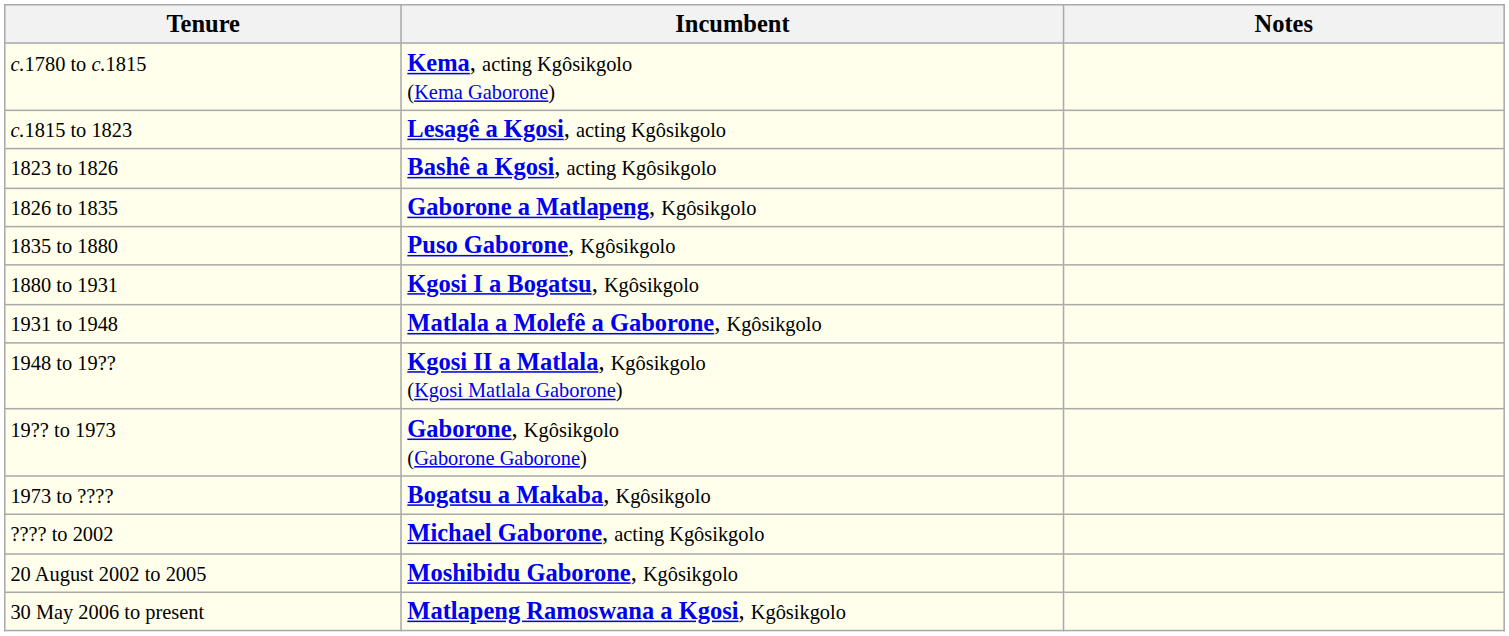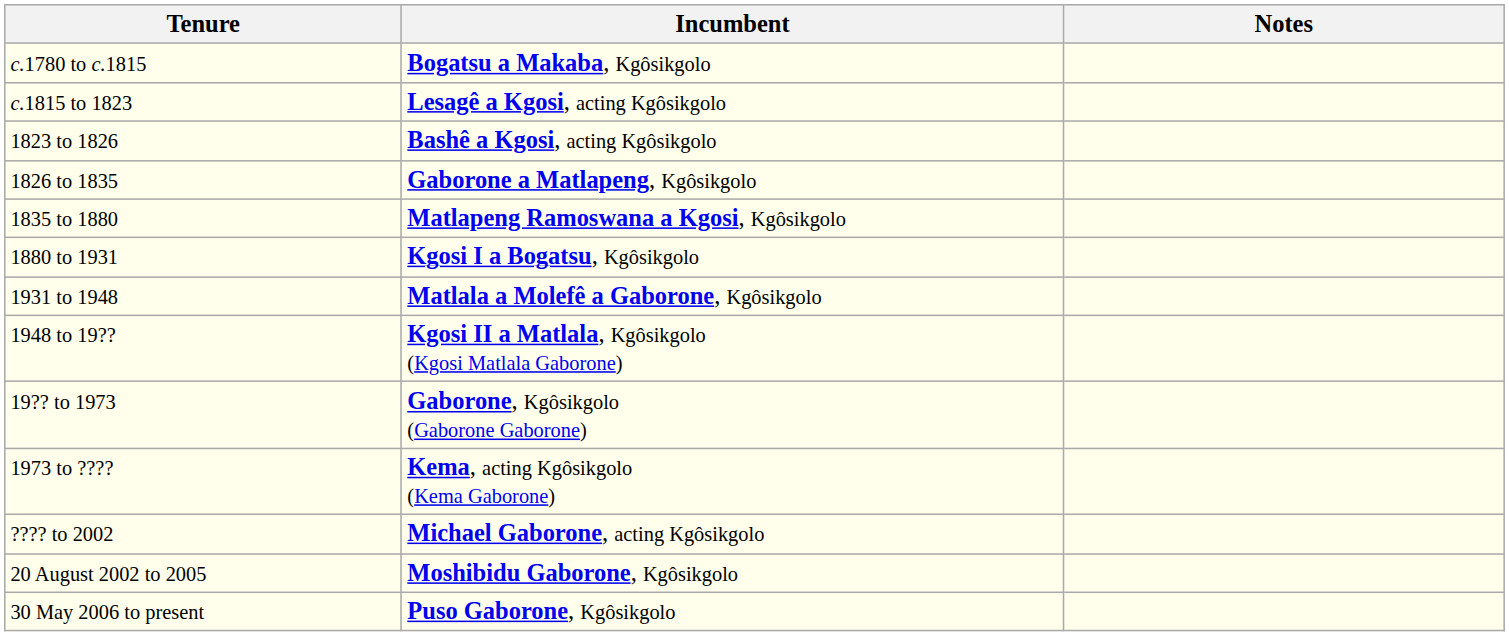 <table class="wikitable">
 <tr align=left>
 <th width="18%">Tenure</th>
 <th width="30%">Incumbent</th>
 <th width="20%">Notes</th>
 </tr>
 <tr valign=top bgcolor="#ffffec">
 <td><small><em>c.</em>1780 to <em>c.</em>1815</small></td>
-<td><strong><a href='#'>Kema</a></strong>, <small>acting Kgôsikgolo<br>(<a href='#'>Kema Gaborone</a>)</small></td>
+<td><strong><a href='#'>Bogatsu a Makaba</a></strong>, <small>Kgôsikgolo</small></td>
 <td> </td>
 </tr>
 <tr valign=top bgcolor="#ffffec">
 <td><small><em>c.</em>1815 to 1823</small></td>
 <td><strong><a href='#'>Lesagê a Kgosi</a></strong>, <small>acting Kgôsikgolo</small></td>
 <td> </td>
 </tr>
 <tr valign=top bgcolor="#ffffec">
 <td><small>1823 to 1826</small></td>
 <td><strong><a href='#'>Bashê a Kgosi</a></strong>, <small>acting Kgôsikgolo</small></td>
 <td> </td>
 </tr>
 <tr valign=top bgcolor="#ffffec">
 <td><small>1826 to 1835</small></td>
 <td><strong><a href='#'>Gaborone a Matlapeng</a></strong>, <small>Kgôsikgolo</small></td>
 <td> </td>
 </tr>
 <tr valign=top bgcolor="#ffffec">
 <td><small>1835 to 1880</small></td>
-<td><strong><a href='#'>Puso Gaborone</a></strong>, <small>Kgôsikgolo</small></td>
+<td><strong><a href='#'>Matlapeng Ramoswana a Kgosi</a></strong>, <small>Kgôsikgolo</small></td>
 <td> </td>
 </tr>
 <tr valign=top bgcolor="#ffffec">
 <td><small>1880 to 1931</small></td>
 <td><strong><a href='#'>Kgosi I a Bogatsu</a></strong>, <small> Kgôsikgolo</small></td>
 <td> </td>
 </tr>
 <tr valign=top bgcolor="#ffffec">
 <td><small>1931 to 1948</small></td>
 <td><strong><a href='#'>Matlala a Molefê a Gaborone</a></strong>, <small>Kgôsikgolo</small></td>
 <td> </td>
 </tr>
 <tr valign=top bgcolor="#ffffec">
 <td><small>1948 to 19??</small></td>
 <td><strong><a href='#'>Kgosi II a Matlala</a></strong>, <small>Kgôsikgolo<br>(<a href='#'>Kgosi Matlala Gaborone</a>)</small></td>
 <td> </td>
 </tr>
 <tr valign=top bgcolor="#ffffec">
 <td><small>19?? to 1973</small></td>
 <td><strong><a href='#'>Gaborone</a></strong>, <small>Kgôsikgolo<br>(<a href='#'>Gaborone Gaborone</a>)</small></td>
 <td> </td>
 </tr>
 <tr valign=top bgcolor="#ffffec">
 <td><small>1973 to ????</small></td>
-<td><strong><a href='#'>Bogatsu a Makaba</a></strong>, <small>Kgôsikgolo</small></td>
+<td><strong><a href='#'>Kema</a></strong>, <small>acting Kgôsikgolo<br>(<a href='#'>Kema Gaborone</a>)</small></td>
 <td> </td>
 </tr>
 <tr valign=top bgcolor="#ffffec">
 <td><small>???? to 2002</small></td>
 <td><strong><a href='#'>Michael Gaborone</a></strong>, <small>acting Kgôsikgolo</small></td>
 <td> </td>
 </tr>
 <tr valign=top bgcolor="#ffffec">
 <td><small>20 August 2002 to 2005</small></td>
 <td><strong><a href='#'>Moshibidu Gaborone</a></strong>, <small>Kgôsikgolo</small></td>
 <td> </td>
 </tr>
 <tr valign=top bgcolor="#ffffec">
 <td><small>30 May 2006 to present</small></td>
-<td><strong><a href='#'>Matlapeng Ramoswana a Kgosi</a></strong>, <small>Kgôsikgolo</small></td>
+<td><strong><a href='#'>Puso Gaborone</a></strong>, <small>Kgôsikgolo</small></td>
 <td> </td>
 </tr>
 </table>
